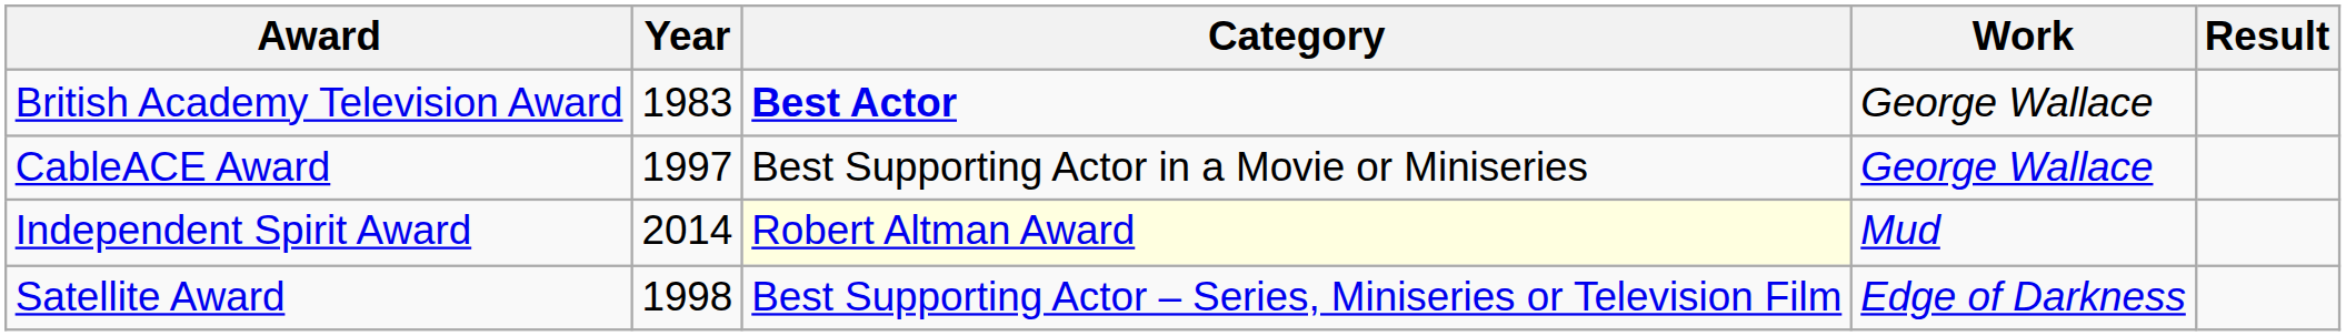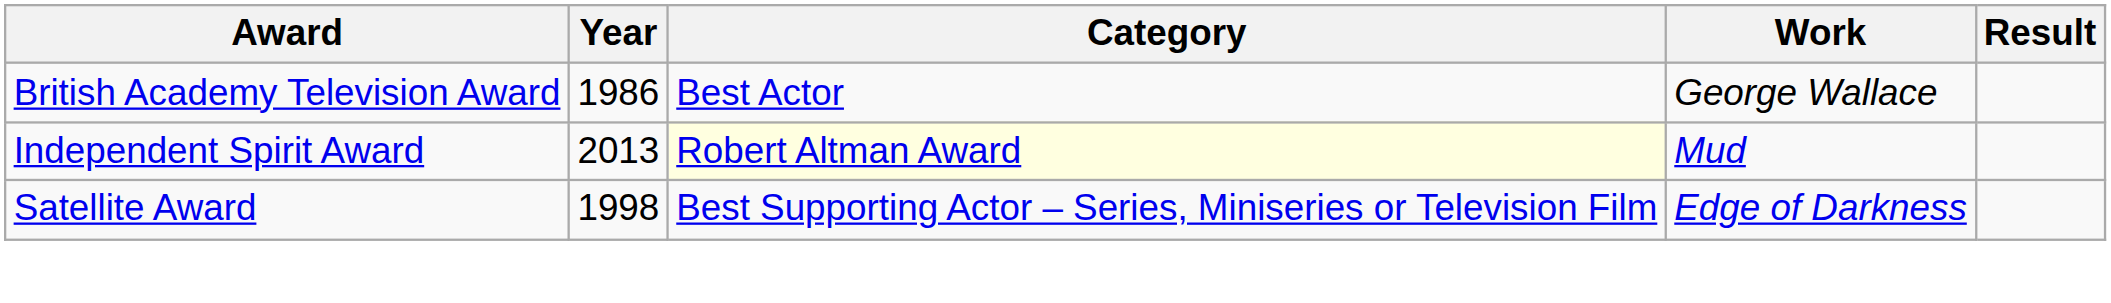 <table class="wikitable">
 <tr>
 <th>Award</th>
 <th>Year</th>
 <th>Category</th>
 <th>Work</th>
 <th>Result</th>
 </tr>
 <tr>
 <td><a href='#'>British Academy Television Award</a></td>
-<td>1983</td>
-<td><strong><a href='#'>Best Actor</a></strong></td>
+<td>1986</td>
+<td><a href='#'>Best Actor</a></td>
 <td><em>George Wallace</em></td>
 <td></td>
 </tr>
 <tr>
-<td><a href='#'>CableACE Award</a></td>
-<td>1997</td>
-<td>Best Supporting Actor in a Movie or Miniseries</td>
-<td><a href='#'><em>George Wallace</em></a></td>
-<td></td>
-</tr>
-<tr>
 <td><a href='#'>Independent Spirit Award</a></td>
-<td>2014</td>
+<td>2013</td>
 <td style="background: lightyellow;"><a href='#'>Robert Altman Award</a></td>
 <td><a href='#'><em>Mud</em></a></td>
 <td></td>
 </tr>
 <tr>
 <td><a href='#'>Satellite Award</a></td>
 <td>1998</td>
 <td><a href='#'>Best Supporting Actor – Series, Miniseries or Television Film</a></td>
 <td><em><a href='#'>Edge of Darkness</a></em></td>
 <td></td>
 </tr>
 </table>
